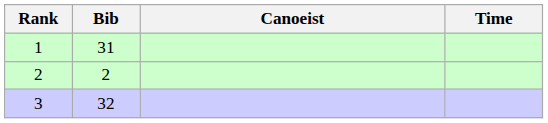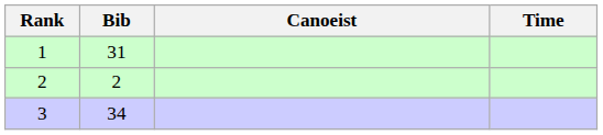 <table class="wikitable" style="font-size:90%; text-align:center">
 <tr>
 <th width="50">Rank</th>
 <th width="50">Bib</th>
 <th width="250">Canoeist</th>
 <th width="75">Time</th>
 </tr>
 <tr bgcolor="#CCFFCC">
 <td>1</td>
 <td>31</td>
 <td align="left"></td>
 <td></td>
 </tr>
 <tr bgcolor="#CCFFCC">
 <td>2</td>
 <td>2</td>
 <td align="left"></td>
 <td></td>
 </tr>
 <tr bgcolor="#CCCCFF">
 <td>3</td>
-<td>32</td>
+<td>34</td>
 <td align="left"></td>
 <td></td>
 </tr>
 </table>
